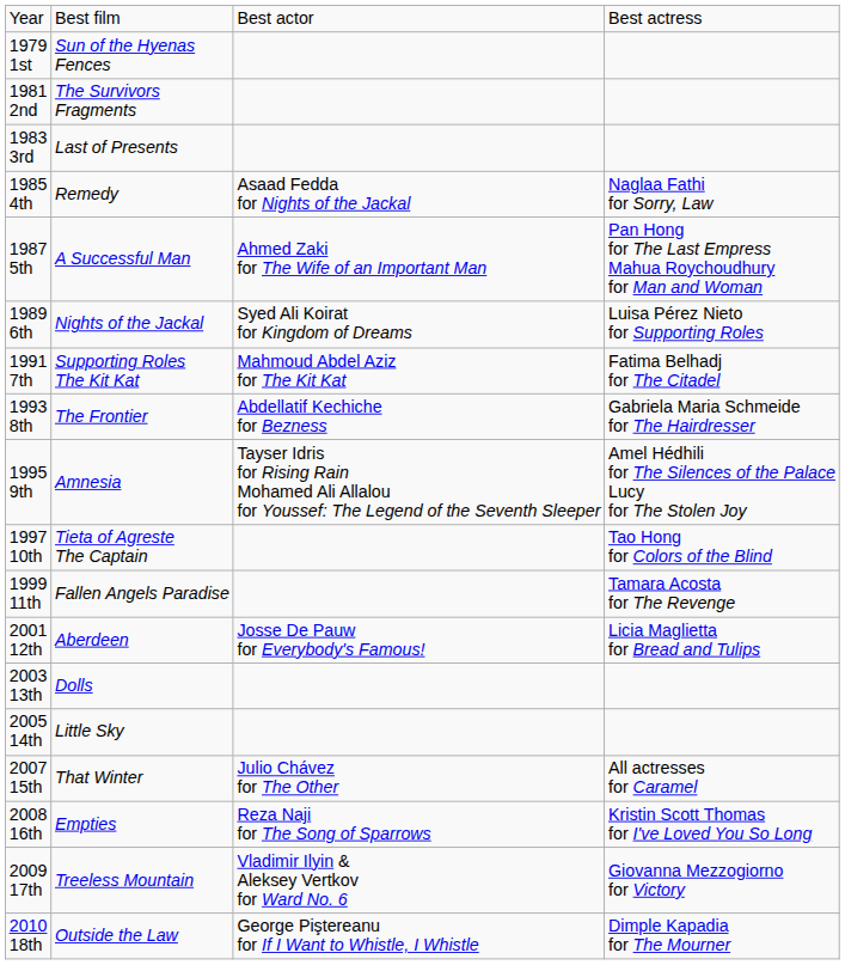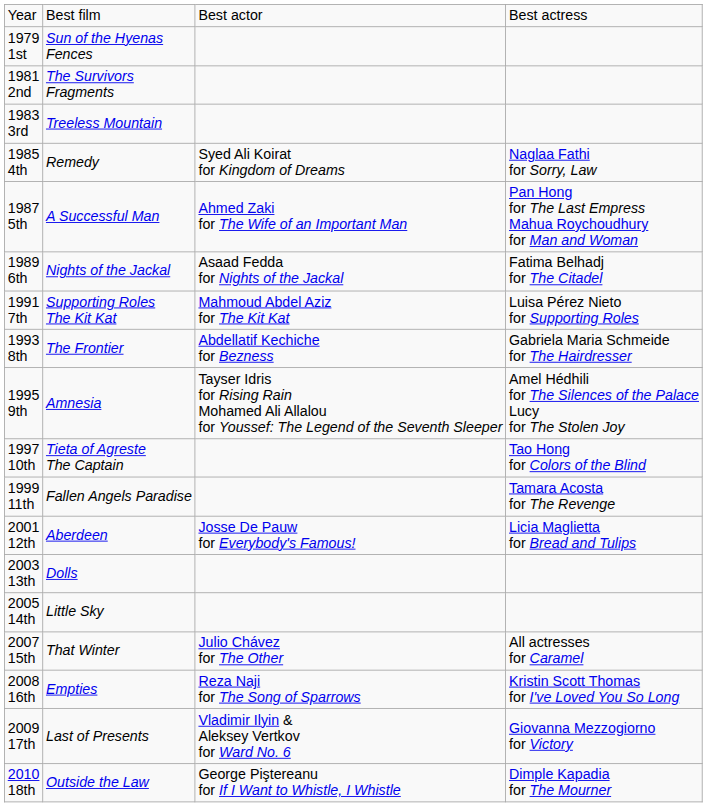 <table border="2"cellpadding="3"cellspacing="0"style="border-collapse:collapse;margin:0auto;" class="wikitable">
 <tr>
 <td>Year</td>
 <td>Best film</td>
 <td>Best actor</td>
 <td>Best actress</td>
 </tr>
 <tr>
 <td>1979<br>1st</td>
 <td><em><a href='#'>Sun of the Hyenas</a></em><br> <em>Fences</em></td>
 <td></td>
 <td></td>
 </tr>
 <tr>
 <td>1981<br>2nd</td>
 <td><em><a href='#'>The Survivors</a></em><br> <em>Fragments</em></td>
 <td></td>
 <td></td>
 </tr>
 <tr>
 <td>1983<br>3rd</td>
-<td><em>Last of Presents</em></td>
+<td><em><a href='#'>Treeless Mountain</a></em></td>
 <td></td>
 <td></td>
 </tr>
 <tr>
 <td>1985<br>4th</td>
 <td><em>Remedy</em></td>
-<td>Asaad Fedda<br>for <em><a href='#'>Nights of the Jackal</a></em></td>
+<td>Syed Ali Koirat<br>for <em>Kingdom of Dreams</em></td>
 <td><a href='#'>Naglaa Fathi</a><br>for <em>Sorry, Law</em></td>
 </tr>
 <tr>
 <td>1987<br>5th</td>
 <td><em><a href='#'>A Successful Man</a></em></td>
 <td><a href='#'>Ahmed Zaki</a><br>for <em><a href='#'>The Wife of an Important Man</a></em></td>
 <td><a href='#'>Pan Hong</a><br>for <em>The Last Empress</em><br> <a href='#'>Mahua Roychoudhury</a><br>for <em><a href='#'>Man and Woman</a></em></td>
 </tr>
 <tr>
 <td>1989<br>6th</td>
 <td><em><a href='#'>Nights of the Jackal</a></em></td>
-<td>Syed Ali Koirat<br>for <em>Kingdom of Dreams</em></td>
-<td>Luisa Pérez Nieto<br>for <em><a href='#'>Supporting Roles</a></em></td>
+<td>Asaad Fedda<br>for <em><a href='#'>Nights of the Jackal</a></em></td>
+<td>Fatima Belhadj<br>for <em><a href='#'>The Citadel</a></em></td>
 </tr>
 <tr>
 <td>1991<br>7th</td>
 <td><em><a href='#'>Supporting Roles</a></em><br> <em><a href='#'>The Kit Kat</a></em></td>
 <td><a href='#'>Mahmoud Abdel Aziz</a><br>for <em><a href='#'>The Kit Kat</a></em></td>
-<td>Fatima Belhadj<br>for <em><a href='#'>The Citadel</a></em></td>
+<td>Luisa Pérez Nieto<br>for <em><a href='#'>Supporting Roles</a></em></td>
 </tr>
 <tr>
 <td>1993<br>8th</td>
 <td><em><a href='#'>The Frontier</a></em></td>
 <td><a href='#'>Abdellatif Kechiche</a><br>for <em><a href='#'>Bezness</a></em></td>
 <td>Gabriela Maria Schmeide<br>for <em><a href='#'>The Hairdresser</a></em></td>
 </tr>
 <tr>
 <td>1995<br>9th</td>
 <td><em><a href='#'>Amnesia</a></em></td>
 <td>Tayser Idris<br>for <em>Rising Rain</em><br> Mohamed Ali Allalou<br>for <em>Youssef: The Legend of the Seventh Sleeper</em></td>
 <td>Amel Hédhili<br>for <em><a href='#'>The Silences of the Palace</a></em><br> Lucy<br>for <em>The Stolen Joy</em></td>
 </tr>
 <tr>
 <td>1997<br>10th</td>
 <td><em><a href='#'>Tieta of Agreste</a></em><br> <em>The Captain</em></td>
 <td></td>
 <td><a href='#'>Tao Hong</a><br>for <em><a href='#'>Colors of the Blind</a></em></td>
 </tr>
 <tr>
 <td>1999<br>11th</td>
 <td><em>Fallen Angels Paradise</em></td>
 <td></td>
 <td><a href='#'>Tamara Acosta</a><br>for <em>The Revenge</em></td>
 </tr>
 <tr>
 <td>2001<br>12th</td>
 <td><em><a href='#'>Aberdeen</a></em></td>
 <td><a href='#'>Josse De Pauw</a><br>for <em><a href='#'>Everybody's Famous!</a></em></td>
 <td><a href='#'>Licia Maglietta</a><br>for <em><a href='#'>Bread and Tulips</a></em></td>
 </tr>
 <tr>
 <td>2003<br>13th</td>
 <td><em><a href='#'>Dolls</a></em></td>
 <td></td>
 <td></td>
 </tr>
 <tr>
 <td>2005<br>14th</td>
 <td> <em>Little Sky</em></td>
 <td></td>
 <td></td>
 </tr>
 <tr>
 <td>2007<br>15th</td>
 <td><em>That Winter</em></td>
 <td><a href='#'>Julio Chávez</a><br>for <em><a href='#'>The Other</a></em></td>
 <td>All actresses<br>for <em><a href='#'>Caramel</a></em></td>
 </tr>
 <tr>
 <td>2008<br>16th</td>
 <td><em><a href='#'>Empties</a></em></td>
 <td><a href='#'>Reza Naji</a><br>for <em><a href='#'>The Song of Sparrows</a></em></td>
 <td><a href='#'>Kristin Scott Thomas</a><br>for <em><a href='#'>I've Loved You So Long</a></em></td>
 </tr>
 <tr>
 <td>2009<br>17th</td>
-<td><em><a href='#'>Treeless Mountain</a></em></td>
+<td><em>Last of Presents</em></td>
 <td><a href='#'>Vladimir Ilyin</a> &<br> Aleksey Vertkov<br>for <em><a href='#'>Ward No. 6</a></em></td>
 <td><a href='#'>Giovanna Mezzogiorno</a><br>for <em><a href='#'>Victory</a></em></td>
 </tr>
 <tr>
 <td><a href='#'>2010</a><br>18th</td>
 <td><em><a href='#'>Outside the Law</a></em></td>
 <td>George Piştereanu<br>for <em><a href='#'>If I Want to Whistle, I Whistle</a></em></td>
 <td><a href='#'>Dimple Kapadia</a><br>for <em><a href='#'>The Mourner</a></em></td>
 </tr>
 </table>
